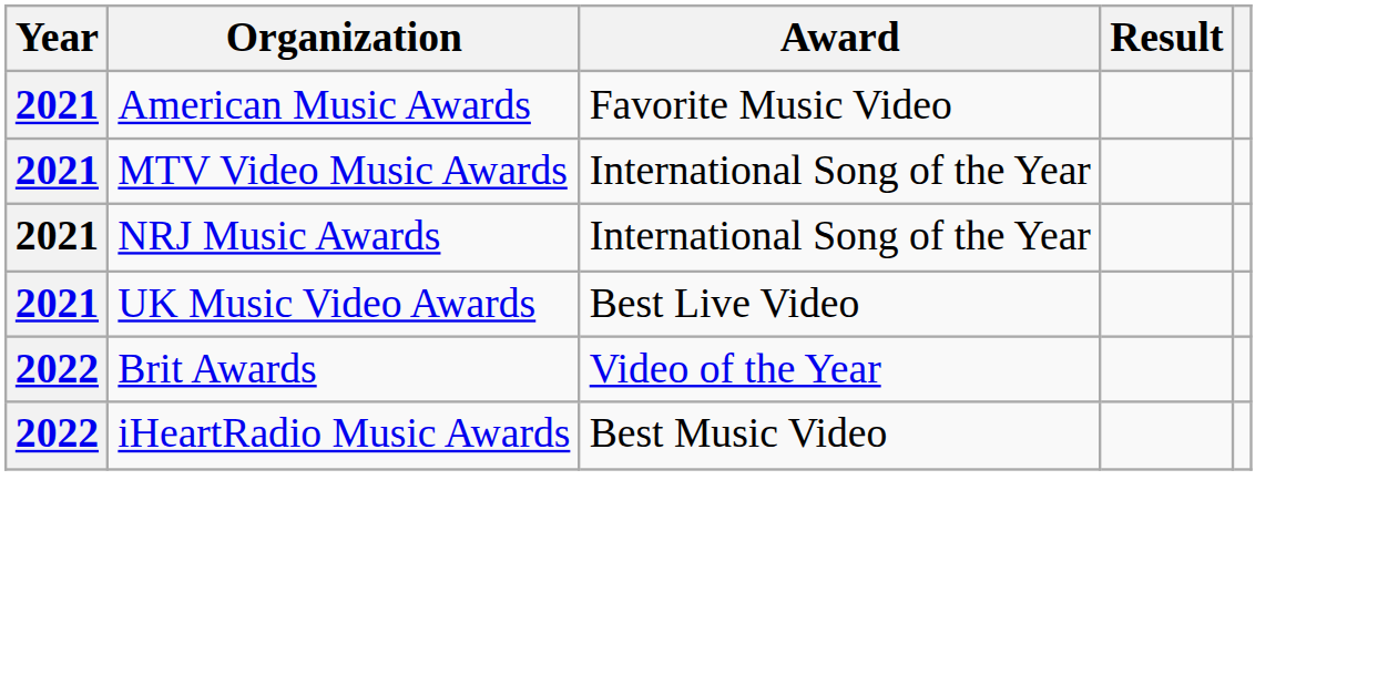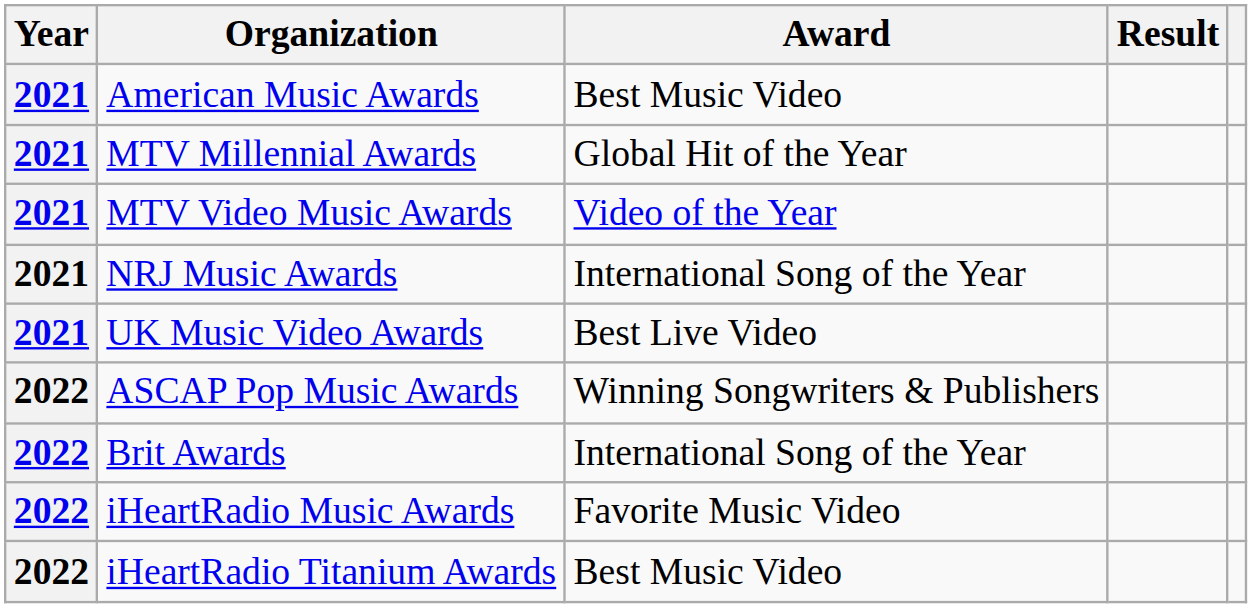 <table class="wikitable plainrowheaders">
 <tr align=center>
 <th scope="col">Year</th>
 <th scope="col">Organization</th>
 <th scope="col">Award</th>
 <th scope="col">Result</th>
 <th scope="col"></th>
 </tr>
 <tr>
 <th scope="row"><a href='#'>2021</a></th>
 <td><a href='#'>American Music Awards</a></td>
-<td>Favorite Music Video</td>
+<td>Best Music Video</td>
+<td></td>
+<td style="text-align:center;"></td>
+</tr>
+<tr>
+<th scope="row"><a href='#'>2021</a></th>
+<td><a href='#'>MTV Millennial Awards</a></td>
+<td>Global Hit of the Year</td>
 <td></td>
 <td style="text-align:center;"></td>
 </tr>
 <tr>
 <th scope="row"><a href='#'>2021</a></th>
 <td><a href='#'>MTV Video Music Awards</a></td>
-<td>International Song of the Year</td>
+<td><a href='#'>Video of the Year</a></td>
 <td></td>
 <td style="text-align:center;"></td>
 </tr>
 <tr>
 <th scope="row">2021</th>
 <td><a href='#'>NRJ Music Awards</a></td>
 <td>International Song of the Year</td>
 <td></td>
 <td style="text-align:center;"></td>
 </tr>
 <tr>
 <th scope="row"><a href='#'>2021</a></th>
 <td><a href='#'>UK Music Video Awards</a></td>
 <td>Best Live Video</td>
 <td></td>
 <td style="text-align:center;"></td>
 </tr>
 <tr>
+<th scope="row">2022</th>
+<td><a href='#'>ASCAP Pop Music Awards</a></td>
+<td>Winning Songwriters & Publishers</td>
+<td></td>
+<td style="text-align:center;"></td>
+</tr>
+<tr>
 <th scope="row"><a href='#'>2022</a></th>
 <td><a href='#'>Brit Awards</a></td>
-<td><a href='#'>Video of the Year</a></td>
+<td>International Song of the Year</td>
 <td></td>
 <td style="text-align:center;"></td>
 </tr>
 <tr>
 <th scope="row"><a href='#'>2022</a></th>
 <td><a href='#'>iHeartRadio Music Awards</a></td>
+<td>Favorite Music Video</td>
+<td></td>
+<td style="text-align:center;"></td>
+</tr>
+<tr>
+<th scope="row">2022</th>
+<td><a href='#'>iHeartRadio Titanium Awards</a></td>
 <td>Best Music Video</td>
 <td></td>
 <td style="text-align:center;"></td>
 </tr>
 </table>
